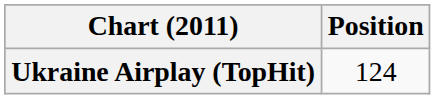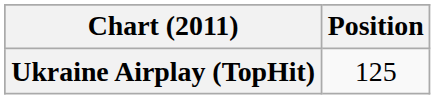 <table class="wikitable plainrowheaders" style="text-align:center;">
 <tr>
 <th scope="col">Chart (2011)</th>
 <th scope="col">Position</th>
 </tr>
 <tr>
 <th scope="row">Ukraine Airplay (TopHit)</th>
-<td>124</td>
+<td>125</td>
 </tr>
 </table>
